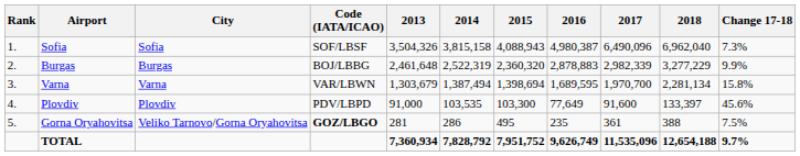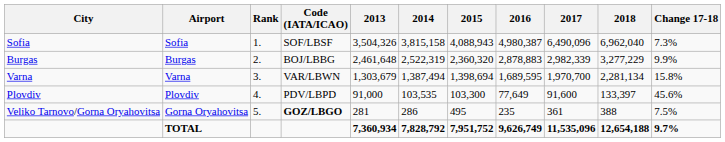 <table class="wikitable sortable">
 <tr>
+<th>City</th>
+<th>Airport</th>
 <th>Rank</th>
-<th>Airport</th>
-<th>City</th>
 <th>Code<br>(IATA/ICAO)</th>
 <th>2013</th>
 <th>2014</th>
 <th>2015</th>
 <th>2016</th>
 <th>2017</th>
 <th>2018</th>
 <th>Change 17-18</th>
 </tr>
 <tr>
-<td>1.</td>
 <td><a href='#'>Sofia</a></td>
 <td><a href='#'>Sofia</a></td>
+<td>1.</td>
 <td>SOF/LBSF</td>
 <td>3,504,326</td>
 <td>3,815,158</td>
 <td>4,088,943</td>
 <td>4,980,387</td>
 <td>6,490,096</td>
 <td>6,962,040</td>
 <td> 7.3%</td>
 </tr>
 <tr>
-<td>2.</td>
 <td><a href='#'>Burgas</a></td>
 <td><a href='#'>Burgas</a></td>
+<td>2.</td>
 <td>BOJ/LBBG</td>
 <td>2,461,648</td>
 <td>2,522,319</td>
 <td>2,360,320</td>
 <td>2,878,883</td>
 <td>2,982,339</td>
 <td>3,277,229</td>
 <td> 9.9%</td>
 </tr>
 <tr>
-<td>3.</td>
 <td><a href='#'>Varna</a></td>
 <td><a href='#'>Varna</a></td>
+<td>3.</td>
 <td>VAR/LBWN</td>
 <td>1,303,679</td>
 <td>1,387,494</td>
 <td>1,398,694</td>
 <td>1,689,595</td>
 <td>1,970,700</td>
 <td>2,281,134</td>
 <td> 15.8%</td>
 </tr>
 <tr>
-<td>4.</td>
 <td><a href='#'>Plovdiv</a></td>
 <td><a href='#'>Plovdiv</a></td>
+<td>4.</td>
 <td>PDV/LBPD</td>
 <td>91,000</td>
 <td>103,535</td>
 <td>103,300</td>
 <td>77,649</td>
 <td>91,600</td>
 <td>133,397</td>
 <td> 45.6%</td>
 </tr>
 <tr>
+<td><a href='#'>Veliko Tarnovo</a>/<a href='#'>Gorna Oryahovitsa</a></td>
+<td><a href='#'>Gorna Oryahovitsa</a></td>
 <td>5.</td>
-<td><a href='#'>Gorna Oryahovitsa</a></td>
-<td><a href='#'>Veliko Tarnovo</a>/<a href='#'>Gorna Oryahovitsa</a></td>
 <td><strong>GOZ/LBGO</strong></td>
 <td>281</td>
 <td>286</td>
 <td>495</td>
 <td>235</td>
 <td>361</td>
 <td>388</td>
 <td> 7.5%</td>
 </tr>
 <tr>
 <td></td>
 <td><strong>TOTAL</strong></td>
 <td></td>
 <td></td>
 <td><strong>7,360,934</strong></td>
 <td><strong>7,828,792</strong></td>
 <td><strong>7,951,752</strong></td>
 <td><strong>9,626,749</strong></td>
 <td><strong>11,535,096</strong></td>
 <td><strong>12,654,188</strong></td>
 <td><strong>9.7%</strong></td>
 </tr>
 </table>
